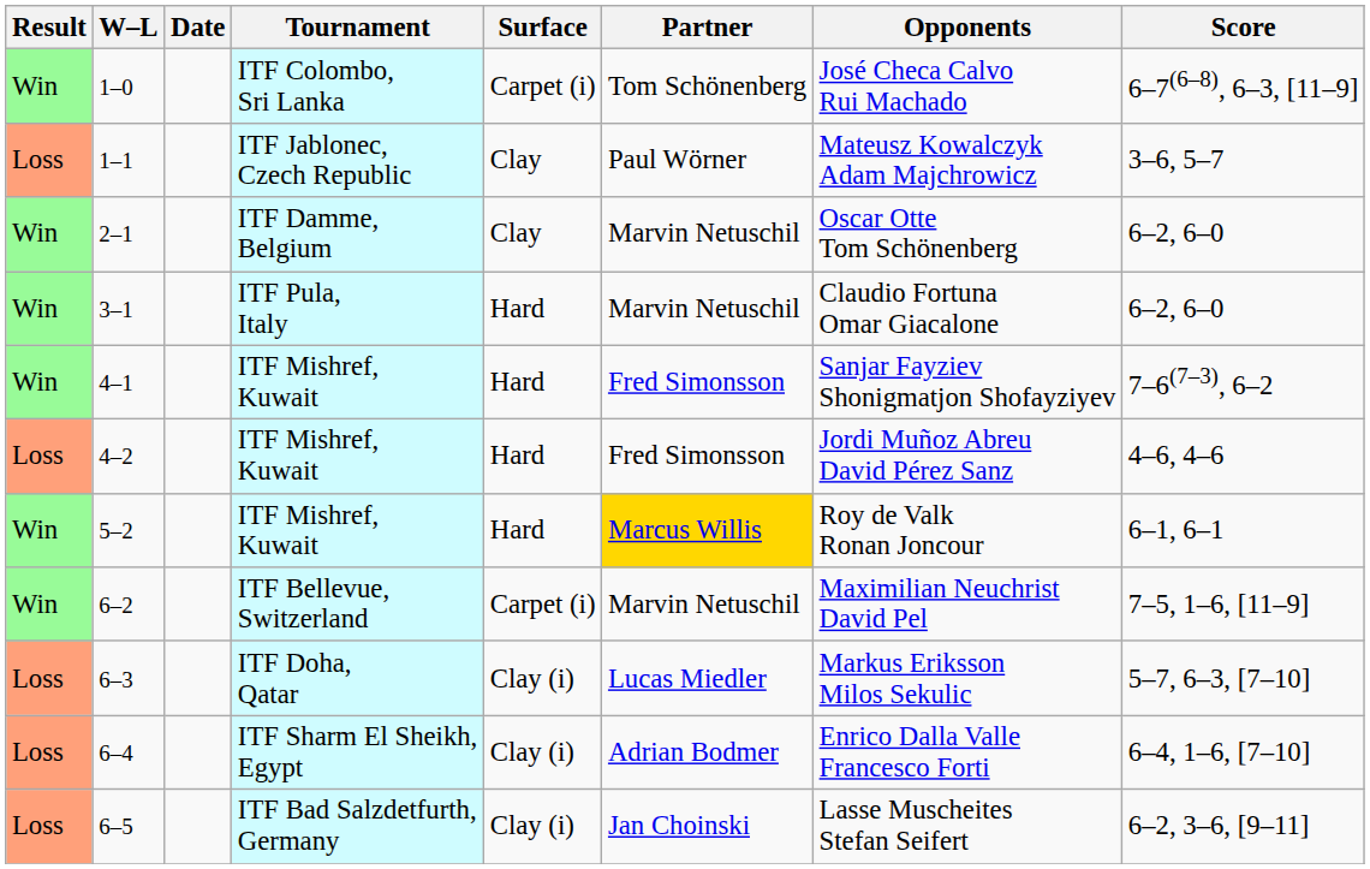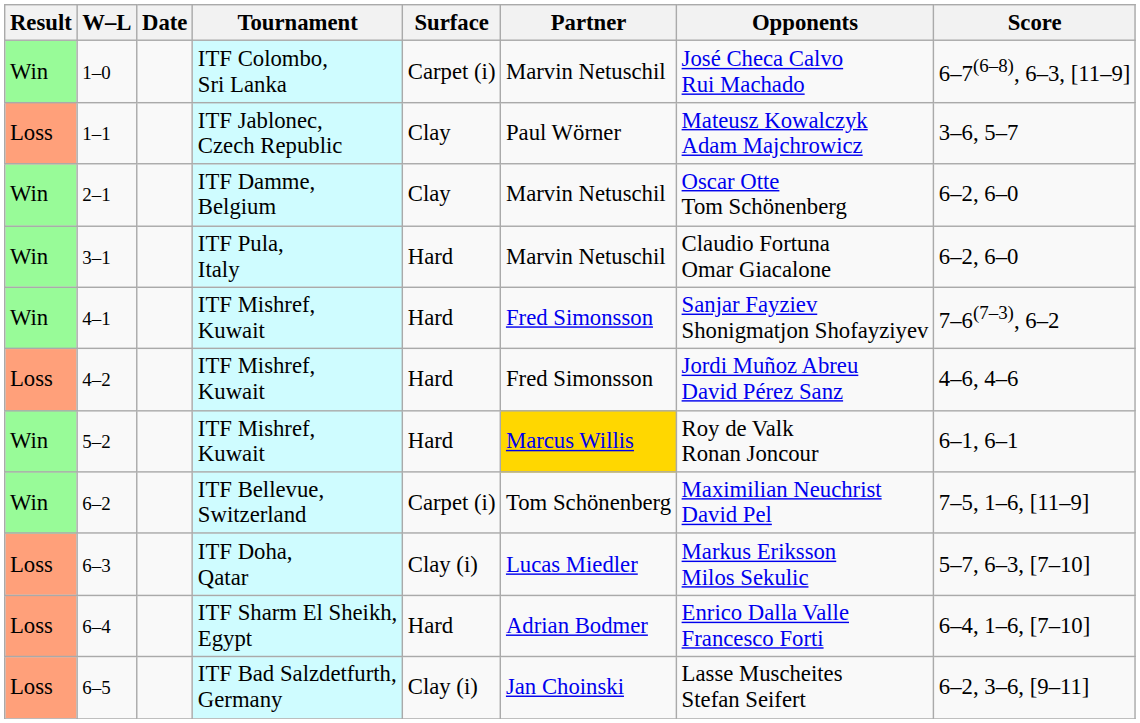 <table class="sortable wikitable nowrap">
 <tr>
 <th>Result</th>
 <th class="unsortable">W–L</th>
 <th>Date</th>
 <th>Tournament</th>
 <th>Surface</th>
 <th>Partner</th>
 <th>Opponents</th>
 <th class="unsortable">Score</th>
 </tr>
 <tr>
 <td style="background:#98fb98;">Win</td>
 <td><small>1–0</small></td>
 <td></td>
 <td bgcolor=cffcff>ITF Colombo, <br> Sri Lanka</td>
 <td>Carpet (i)</td>
-<td> Tom Schönenberg</td>
+<td> Marvin Netuschil</td>
 <td> <a href='#'>José Checa Calvo</a> <br>  <a href='#'>Rui Machado</a></td>
 <td>6–7<sup>(6–8)</sup>, 6–3, [11–9]</td>
 </tr>
 <tr>
 <td style="background:#ffa07a;">Loss</td>
 <td><small>1–1</small></td>
 <td></td>
 <td bgcolor=cffcff>ITF Jablonec, <br> Czech Republic</td>
 <td>Clay</td>
 <td> Paul Wörner</td>
 <td> <a href='#'>Mateusz Kowalczyk</a> <br>  <a href='#'>Adam Majchrowicz</a></td>
 <td>3–6, 5–7</td>
 </tr>
 <tr>
 <td style="background:#98fb98;">Win</td>
 <td><small>2–1</small></td>
 <td></td>
 <td bgcolor=cffcff>ITF Damme, <br> Belgium</td>
 <td>Clay</td>
 <td> Marvin Netuschil</td>
 <td> <a href='#'>Oscar Otte</a> <br>  Tom Schönenberg</td>
 <td>6–2, 6–0</td>
 </tr>
 <tr>
 <td style="background:#98fb98;">Win</td>
 <td><small>3–1</small></td>
 <td></td>
 <td bgcolor=cffcff>ITF Pula, <br> Italy</td>
 <td>Hard</td>
 <td> Marvin Netuschil</td>
 <td> Claudio Fortuna <br>  Omar Giacalone</td>
 <td>6–2, 6–0</td>
 </tr>
 <tr>
 <td style="background:#98fb98;">Win</td>
 <td><small>4–1</small></td>
 <td></td>
 <td bgcolor=cffcff>ITF Mishref, <br> Kuwait</td>
 <td>Hard</td>
 <td> <a href='#'>Fred Simonsson</a></td>
 <td> <a href='#'>Sanjar Fayziev</a> <br>  Shonigmatjon Shofayziyev</td>
 <td>7–6<sup>(7–3)</sup>, 6–2</td>
 </tr>
 <tr>
 <td style="background:#ffa07a;">Loss</td>
 <td><small>4–2</small></td>
 <td></td>
 <td bgcolor=cffcff>ITF Mishref, <br> Kuwait</td>
 <td>Hard</td>
 <td> Fred Simonsson</td>
 <td> <a href='#'>Jordi Muñoz Abreu</a> <br>  <a href='#'>David Pérez Sanz</a></td>
 <td>4–6, 4–6</td>
 </tr>
 <tr>
 <td style="background:#98fb98;">Win</td>
 <td><small>5–2</small></td>
 <td></td>
 <td bgcolor=cffcff>ITF Mishref, <br> Kuwait</td>
 <td>Hard</td>
 <td style="background: gold;"> <a href='#'>Marcus Willis</a></td>
 <td> Roy de Valk <br>  Ronan Joncour</td>
 <td>6–1, 6–1</td>
 </tr>
 <tr>
 <td style="background:#98fb98;">Win</td>
 <td><small>6–2</small></td>
 <td></td>
 <td bgcolor=cffcff>ITF Bellevue, <br> Switzerland</td>
 <td>Carpet (i)</td>
-<td> Marvin Netuschil</td>
+<td> Tom Schönenberg</td>
 <td> <a href='#'>Maximilian Neuchrist</a> <br>  <a href='#'>David Pel</a></td>
 <td>7–5, 1–6, [11–9]</td>
 </tr>
 <tr>
 <td style="background:#ffa07a;">Loss</td>
 <td><small>6–3</small></td>
 <td></td>
 <td bgcolor=cffcff>ITF Doha, <br> Qatar</td>
 <td>Clay (i)</td>
 <td> <a href='#'>Lucas Miedler</a></td>
 <td> <a href='#'>Markus Eriksson</a> <br>  <a href='#'>Milos Sekulic</a></td>
 <td>5–7, 6–3, [7–10]</td>
 </tr>
 <tr>
 <td style="background:#ffa07a;">Loss</td>
 <td><small>6–4</small></td>
 <td></td>
 <td bgcolor=cffcff>ITF Sharm El Sheikh, <br> Egypt</td>
-<td>Clay (i)</td>
+<td>Hard</td>
 <td> <a href='#'>Adrian Bodmer</a></td>
 <td> <a href='#'>Enrico Dalla Valle</a> <br>  <a href='#'>Francesco Forti</a></td>
 <td>6–4, 1–6, [7–10]</td>
 </tr>
 <tr>
 <td style="background:#ffa07a;">Loss</td>
 <td><small>6–5</small></td>
 <td></td>
 <td bgcolor=cffcff>ITF Bad Salzdetfurth, <br> Germany</td>
 <td>Clay (i)</td>
 <td> <a href='#'>Jan Choinski</a></td>
 <td> Lasse Muscheites <br>  Stefan Seifert</td>
 <td>6–2, 3–6, [9–11]</td>
 </tr>
 </table>
